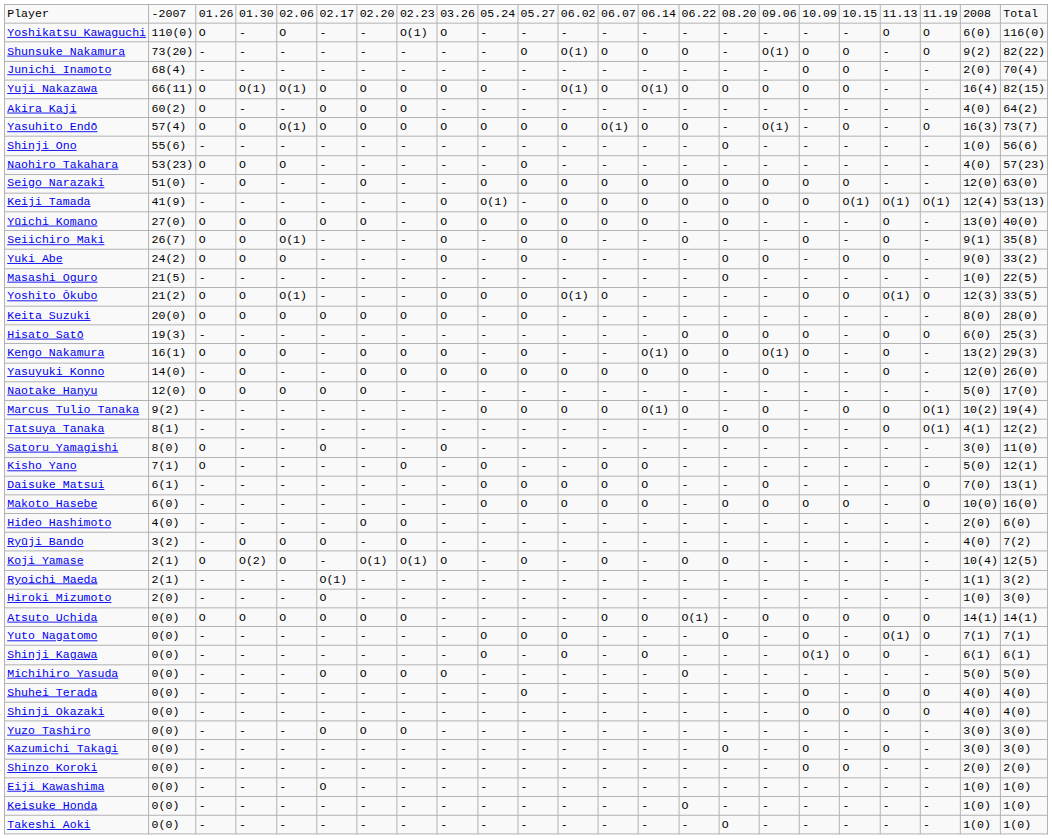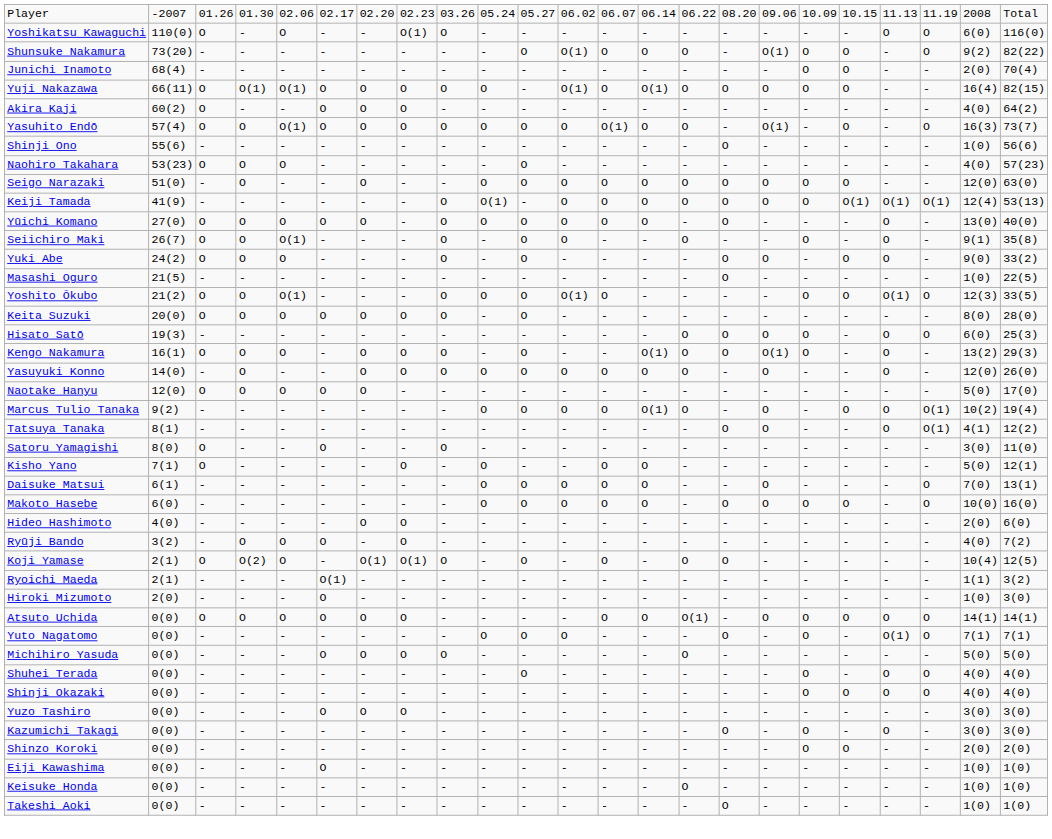 <table class="wikitable" style="text-align:left;">
 <tr>
 <td>Player</td>
 <td>-2007</td>
 <td>01.26</td>
 <td>01.30</td>
 <td>02.06</td>
 <td>02.17</td>
 <td>02.20</td>
 <td>02.23</td>
 <td>03.26</td>
 <td>05.24</td>
 <td>05.27</td>
 <td>06.02</td>
 <td>06.07</td>
 <td>06.14</td>
 <td>06.22</td>
 <td>08.20</td>
 <td>09.06</td>
 <td>10.09</td>
 <td>10.15</td>
 <td>11.13</td>
 <td>11.19</td>
 <td>2008</td>
 <td>Total</td>
 </tr>
 <tr>
 <td><a href='#'>Yoshikatsu Kawaguchi</a></td>
 <td>110(0)</td>
 <td>O</td>
 <td>-</td>
 <td>O</td>
 <td>-</td>
 <td>-</td>
 <td>O(1)</td>
 <td>O</td>
 <td>-</td>
 <td>-</td>
 <td>-</td>
 <td>-</td>
 <td>-</td>
 <td>-</td>
 <td>-</td>
 <td>-</td>
 <td>-</td>
 <td>-</td>
 <td>O</td>
 <td>O</td>
 <td>6(0)</td>
 <td>116(0)</td>
 </tr>
 <tr>
 <td><a href='#'>Shunsuke Nakamura</a></td>
 <td>73(20)</td>
 <td>-</td>
 <td>-</td>
 <td>-</td>
 <td>-</td>
 <td>-</td>
 <td>-</td>
 <td>-</td>
 <td>-</td>
 <td>O</td>
 <td>O(1)</td>
 <td>O</td>
 <td>O</td>
 <td>O</td>
 <td>-</td>
 <td>O(1)</td>
 <td>O</td>
 <td>O</td>
 <td>-</td>
 <td>O</td>
 <td>9(2)</td>
 <td>82(22)</td>
 </tr>
 <tr>
 <td><a href='#'>Junichi Inamoto</a></td>
 <td>68(4)</td>
 <td>-</td>
 <td>-</td>
 <td>-</td>
 <td>-</td>
 <td>-</td>
 <td>-</td>
 <td>-</td>
 <td>-</td>
 <td>-</td>
 <td>-</td>
 <td>-</td>
 <td>-</td>
 <td>-</td>
 <td>-</td>
 <td>-</td>
 <td>O</td>
 <td>O</td>
 <td>-</td>
 <td>-</td>
 <td>2(0)</td>
 <td>70(4)</td>
 </tr>
 <tr>
 <td><a href='#'>Yuji Nakazawa</a></td>
 <td>66(11)</td>
 <td>O</td>
 <td>O(1)</td>
 <td>O(1)</td>
 <td>O</td>
 <td>O</td>
 <td>O</td>
 <td>O</td>
 <td>O</td>
 <td>-</td>
 <td>O(1)</td>
 <td>O</td>
 <td>O(1)</td>
 <td>O</td>
 <td>O</td>
 <td>O</td>
 <td>O</td>
 <td>O</td>
 <td>-</td>
 <td>-</td>
 <td>16(4)</td>
 <td>82(15)</td>
 </tr>
 <tr>
 <td><a href='#'>Akira Kaji</a></td>
 <td>60(2)</td>
 <td>O</td>
 <td>-</td>
 <td>-</td>
 <td>O</td>
 <td>O</td>
 <td>O</td>
 <td>-</td>
 <td>-</td>
 <td>-</td>
 <td>-</td>
 <td>-</td>
 <td>-</td>
 <td>-</td>
 <td>-</td>
 <td>-</td>
 <td>-</td>
 <td>-</td>
 <td>-</td>
 <td>-</td>
 <td>4(0)</td>
 <td>64(2)</td>
 </tr>
 <tr>
 <td><a href='#'>Yasuhito Endō</a></td>
 <td>57(4)</td>
 <td>O</td>
 <td>O</td>
 <td>O(1)</td>
 <td>O</td>
 <td>O</td>
 <td>O</td>
 <td>O</td>
 <td>O</td>
 <td>O</td>
 <td>O</td>
 <td>O(1)</td>
 <td>O</td>
 <td>O</td>
 <td>-</td>
 <td>O(1)</td>
 <td>-</td>
 <td>O</td>
 <td>-</td>
 <td>O</td>
 <td>16(3)</td>
 <td>73(7)</td>
 </tr>
 <tr>
 <td><a href='#'>Shinji Ono</a></td>
 <td>55(6)</td>
 <td>-</td>
 <td>-</td>
 <td>-</td>
 <td>-</td>
 <td>-</td>
 <td>-</td>
 <td>-</td>
 <td>-</td>
 <td>-</td>
 <td>-</td>
 <td>-</td>
 <td>-</td>
 <td>-</td>
 <td>O</td>
 <td>-</td>
 <td>-</td>
 <td>-</td>
 <td>-</td>
 <td>-</td>
 <td>1(0)</td>
 <td>56(6)</td>
 </tr>
 <tr>
 <td><a href='#'>Naohiro Takahara</a></td>
 <td>53(23)</td>
 <td>O</td>
 <td>O</td>
 <td>O</td>
 <td>-</td>
 <td>-</td>
 <td>-</td>
 <td>-</td>
 <td>-</td>
 <td>O</td>
 <td>-</td>
 <td>-</td>
 <td>-</td>
 <td>-</td>
 <td>-</td>
 <td>-</td>
 <td>-</td>
 <td>-</td>
 <td>-</td>
 <td>-</td>
 <td>4(0)</td>
 <td>57(23)</td>
 </tr>
 <tr>
 <td><a href='#'>Seigo Narazaki</a></td>
 <td>51(0)</td>
 <td>-</td>
 <td>O</td>
 <td>-</td>
 <td>-</td>
 <td>O</td>
 <td>-</td>
 <td>-</td>
 <td>O</td>
 <td>O</td>
 <td>O</td>
 <td>O</td>
 <td>O</td>
 <td>O</td>
 <td>O</td>
 <td>O</td>
 <td>O</td>
 <td>O</td>
 <td>-</td>
 <td>-</td>
 <td>12(0)</td>
 <td>63(0)</td>
 </tr>
 <tr>
 <td><a href='#'>Keiji Tamada</a></td>
 <td>41(9)</td>
 <td>-</td>
 <td>-</td>
 <td>-</td>
 <td>-</td>
 <td>-</td>
 <td>-</td>
 <td>O</td>
 <td>O(1)</td>
 <td>-</td>
 <td>O</td>
 <td>O</td>
 <td>O</td>
 <td>O</td>
 <td>O</td>
 <td>O</td>
 <td>O</td>
 <td>O(1)</td>
 <td>O(1)</td>
 <td>O(1)</td>
 <td>12(4)</td>
 <td>53(13)</td>
 </tr>
 <tr>
 <td><a href='#'>Yūichi Komano</a></td>
 <td>27(0)</td>
 <td>O</td>
 <td>O</td>
 <td>O</td>
 <td>O</td>
 <td>O</td>
 <td>-</td>
 <td>O</td>
 <td>O</td>
 <td>O</td>
 <td>O</td>
 <td>O</td>
 <td>O</td>
 <td>-</td>
 <td>O</td>
 <td>-</td>
 <td>-</td>
 <td>-</td>
 <td>O</td>
 <td>-</td>
 <td>13(0)</td>
 <td>40(0)</td>
 </tr>
 <tr>
 <td><a href='#'>Seiichiro Maki</a></td>
 <td>26(7)</td>
 <td>O</td>
 <td>O</td>
 <td>O(1)</td>
 <td>-</td>
 <td>-</td>
 <td>-</td>
 <td>O</td>
 <td>-</td>
 <td>O</td>
 <td>O</td>
 <td>-</td>
 <td>-</td>
 <td>O</td>
 <td>-</td>
 <td>-</td>
 <td>O</td>
 <td>-</td>
 <td>O</td>
 <td>-</td>
 <td>9(1)</td>
 <td>35(8)</td>
 </tr>
 <tr>
 <td><a href='#'>Yuki Abe</a></td>
 <td>24(2)</td>
 <td>O</td>
 <td>O</td>
 <td>O</td>
 <td>-</td>
 <td>-</td>
 <td>-</td>
 <td>O</td>
 <td>-</td>
 <td>O</td>
 <td>-</td>
 <td>-</td>
 <td>-</td>
 <td>-</td>
 <td>O</td>
 <td>O</td>
 <td>-</td>
 <td>O</td>
 <td>O</td>
 <td>-</td>
 <td>9(0)</td>
 <td>33(2)</td>
 </tr>
 <tr>
 <td><a href='#'>Masashi Oguro</a></td>
 <td>21(5)</td>
 <td>-</td>
 <td>-</td>
 <td>-</td>
 <td>-</td>
 <td>-</td>
 <td>-</td>
 <td>-</td>
 <td>-</td>
 <td>-</td>
 <td>-</td>
 <td>-</td>
 <td>-</td>
 <td>-</td>
 <td>O</td>
 <td>-</td>
 <td>-</td>
 <td>-</td>
 <td>-</td>
 <td>-</td>
 <td>1(0)</td>
 <td>22(5)</td>
 </tr>
 <tr>
 <td><a href='#'>Yoshito Ōkubo</a></td>
 <td>21(2)</td>
 <td>O</td>
 <td>O</td>
 <td>O(1)</td>
 <td>-</td>
 <td>-</td>
 <td>-</td>
 <td>O</td>
 <td>O</td>
 <td>O</td>
 <td>O(1)</td>
 <td>O</td>
 <td>-</td>
 <td>-</td>
 <td>-</td>
 <td>-</td>
 <td>O</td>
 <td>O</td>
 <td>O(1)</td>
 <td>O</td>
 <td>12(3)</td>
 <td>33(5)</td>
 </tr>
 <tr>
 <td><a href='#'>Keita Suzuki</a></td>
 <td>20(0)</td>
 <td>O</td>
 <td>O</td>
 <td>O</td>
 <td>O</td>
 <td>O</td>
 <td>O</td>
 <td>O</td>
 <td>-</td>
 <td>O</td>
 <td>-</td>
 <td>-</td>
 <td>-</td>
 <td>-</td>
 <td>-</td>
 <td>-</td>
 <td>-</td>
 <td>-</td>
 <td>-</td>
 <td>-</td>
 <td>8(0)</td>
 <td>28(0)</td>
 </tr>
 <tr>
 <td><a href='#'>Hisato Satō</a></td>
 <td>19(3)</td>
 <td>-</td>
 <td>-</td>
 <td>-</td>
 <td>-</td>
 <td>-</td>
 <td>-</td>
 <td>-</td>
 <td>-</td>
 <td>-</td>
 <td>-</td>
 <td>-</td>
 <td>-</td>
 <td>O</td>
 <td>O</td>
 <td>O</td>
 <td>O</td>
 <td>-</td>
 <td>O</td>
 <td>O</td>
 <td>6(0)</td>
 <td>25(3)</td>
 </tr>
 <tr>
 <td><a href='#'>Kengo Nakamura</a></td>
 <td>16(1)</td>
 <td>O</td>
 <td>O</td>
 <td>O</td>
 <td>-</td>
 <td>O</td>
 <td>O</td>
 <td>O</td>
 <td>-</td>
 <td>O</td>
 <td>-</td>
 <td>-</td>
 <td>O(1)</td>
 <td>O</td>
 <td>O</td>
 <td>O(1)</td>
 <td>O</td>
 <td>-</td>
 <td>O</td>
 <td>-</td>
 <td>13(2)</td>
 <td>29(3)</td>
 </tr>
 <tr>
 <td><a href='#'>Yasuyuki Konno</a></td>
 <td>14(0)</td>
 <td>-</td>
 <td>O</td>
 <td>-</td>
 <td>-</td>
 <td>O</td>
 <td>O</td>
 <td>O</td>
 <td>O</td>
 <td>O</td>
 <td>O</td>
 <td>O</td>
 <td>O</td>
 <td>O</td>
 <td>-</td>
 <td>O</td>
 <td>-</td>
 <td>-</td>
 <td>O</td>
 <td>-</td>
 <td>12(0)</td>
 <td>26(0)</td>
 </tr>
 <tr>
 <td><a href='#'>Naotake Hanyu</a></td>
 <td>12(0)</td>
 <td>O</td>
 <td>O</td>
 <td>O</td>
 <td>O</td>
 <td>O</td>
 <td>-</td>
 <td>-</td>
 <td>-</td>
 <td>-</td>
 <td>-</td>
 <td>-</td>
 <td>-</td>
 <td>-</td>
 <td>-</td>
 <td>-</td>
 <td>-</td>
 <td>-</td>
 <td>-</td>
 <td>-</td>
 <td>5(0)</td>
 <td>17(0)</td>
 </tr>
 <tr>
 <td><a href='#'>Marcus Tulio Tanaka</a></td>
 <td>9(2)</td>
 <td>-</td>
 <td>-</td>
 <td>-</td>
 <td>-</td>
 <td>-</td>
 <td>-</td>
 <td>-</td>
 <td>O</td>
 <td>O</td>
 <td>O</td>
 <td>O</td>
 <td>O(1)</td>
 <td>O</td>
 <td>-</td>
 <td>O</td>
 <td>-</td>
 <td>O</td>
 <td>O</td>
 <td>O(1)</td>
 <td>10(2)</td>
 <td>19(4)</td>
 </tr>
 <tr>
 <td><a href='#'>Tatsuya Tanaka</a></td>
 <td>8(1)</td>
 <td>-</td>
 <td>-</td>
 <td>-</td>
 <td>-</td>
 <td>-</td>
 <td>-</td>
 <td>-</td>
 <td>-</td>
 <td>-</td>
 <td>-</td>
 <td>-</td>
 <td>-</td>
 <td>-</td>
 <td>O</td>
 <td>O</td>
 <td>-</td>
 <td>-</td>
 <td>O</td>
 <td>O(1)</td>
 <td>4(1)</td>
 <td>12(2)</td>
 </tr>
 <tr>
 <td><a href='#'>Satoru Yamagishi</a></td>
 <td>8(0)</td>
 <td>O</td>
 <td>-</td>
 <td>-</td>
 <td>O</td>
 <td>-</td>
 <td>-</td>
 <td>O</td>
 <td>-</td>
 <td>-</td>
 <td>-</td>
 <td>-</td>
 <td>-</td>
 <td>-</td>
 <td>-</td>
 <td>-</td>
 <td>-</td>
 <td>-</td>
 <td>-</td>
 <td>-</td>
 <td>3(0)</td>
 <td>11(0)</td>
 </tr>
 <tr>
 <td><a href='#'>Kisho Yano</a></td>
 <td>7(1)</td>
 <td>O</td>
 <td>-</td>
 <td>-</td>
 <td>-</td>
 <td>-</td>
 <td>O</td>
 <td>-</td>
 <td>O</td>
 <td>-</td>
 <td>-</td>
 <td>O</td>
 <td>O</td>
 <td>-</td>
 <td>-</td>
 <td>-</td>
 <td>-</td>
 <td>-</td>
 <td>-</td>
 <td>-</td>
 <td>5(0)</td>
 <td>12(1)</td>
 </tr>
 <tr>
 <td><a href='#'>Daisuke Matsui</a></td>
 <td>6(1)</td>
 <td>-</td>
 <td>-</td>
 <td>-</td>
 <td>-</td>
 <td>-</td>
 <td>-</td>
 <td>-</td>
 <td>O</td>
 <td>O</td>
 <td>O</td>
 <td>O</td>
 <td>O</td>
 <td>-</td>
 <td>-</td>
 <td>O</td>
 <td>-</td>
 <td>-</td>
 <td>-</td>
 <td>O</td>
 <td>7(0)</td>
 <td>13(1)</td>
 </tr>
 <tr>
 <td><a href='#'>Makoto Hasebe</a></td>
 <td>6(0)</td>
 <td>-</td>
 <td>-</td>
 <td>-</td>
 <td>-</td>
 <td>-</td>
 <td>-</td>
 <td>-</td>
 <td>O</td>
 <td>O</td>
 <td>O</td>
 <td>O</td>
 <td>O</td>
 <td>-</td>
 <td>O</td>
 <td>O</td>
 <td>O</td>
 <td>O</td>
 <td>-</td>
 <td>O</td>
 <td>10(0)</td>
 <td>16(0)</td>
 </tr>
 <tr>
 <td><a href='#'>Hideo Hashimoto</a></td>
 <td>4(0)</td>
 <td>-</td>
 <td>-</td>
 <td>-</td>
 <td>-</td>
 <td>O</td>
 <td>O</td>
 <td>-</td>
 <td>-</td>
 <td>-</td>
 <td>-</td>
 <td>-</td>
 <td>-</td>
 <td>-</td>
 <td>-</td>
 <td>-</td>
 <td>-</td>
 <td>-</td>
 <td>-</td>
 <td>-</td>
 <td>2(0)</td>
 <td>6(0)</td>
 </tr>
 <tr>
 <td><a href='#'>Ryūji Bando</a></td>
 <td>3(2)</td>
 <td>-</td>
 <td>O</td>
 <td>O</td>
 <td>O</td>
 <td>-</td>
 <td>O</td>
 <td>-</td>
 <td>-</td>
 <td>-</td>
 <td>-</td>
 <td>-</td>
 <td>-</td>
 <td>-</td>
 <td>-</td>
 <td>-</td>
 <td>-</td>
 <td>-</td>
 <td>-</td>
 <td>-</td>
 <td>4(0)</td>
 <td>7(2)</td>
 </tr>
 <tr>
 <td><a href='#'>Koji Yamase</a></td>
 <td>2(1)</td>
 <td>O</td>
 <td>O(2)</td>
 <td>O</td>
 <td>-</td>
 <td>O(1)</td>
 <td>O(1)</td>
 <td>O</td>
 <td>-</td>
 <td>O</td>
 <td>-</td>
 <td>O</td>
 <td>-</td>
 <td>O</td>
 <td>O</td>
 <td>-</td>
 <td>-</td>
 <td>-</td>
 <td>-</td>
 <td>-</td>
 <td>10(4)</td>
 <td>12(5)</td>
 </tr>
 <tr>
 <td><a href='#'>Ryoichi Maeda</a></td>
 <td>2(1)</td>
 <td>-</td>
 <td>-</td>
 <td>-</td>
 <td>O(1)</td>
 <td>-</td>
 <td>-</td>
 <td>-</td>
 <td>-</td>
 <td>-</td>
 <td>-</td>
 <td>-</td>
 <td>-</td>
 <td>-</td>
 <td>-</td>
 <td>-</td>
 <td>-</td>
 <td>-</td>
 <td>-</td>
 <td>-</td>
 <td>1(1)</td>
 <td>3(2)</td>
 </tr>
 <tr>
 <td><a href='#'>Hiroki Mizumoto</a></td>
 <td>2(0)</td>
 <td>-</td>
 <td>-</td>
 <td>-</td>
 <td>O</td>
 <td>-</td>
 <td>-</td>
 <td>-</td>
 <td>-</td>
 <td>-</td>
 <td>-</td>
 <td>-</td>
 <td>-</td>
 <td>-</td>
 <td>-</td>
 <td>-</td>
 <td>-</td>
 <td>-</td>
 <td>-</td>
 <td>-</td>
 <td>1(0)</td>
 <td>3(0)</td>
 </tr>
 <tr>
 <td><a href='#'>Atsuto Uchida</a></td>
 <td>0(0)</td>
 <td>O</td>
 <td>O</td>
 <td>O</td>
 <td>O</td>
 <td>O</td>
 <td>O</td>
 <td>-</td>
 <td>-</td>
 <td>-</td>
 <td>-</td>
 <td>O</td>
 <td>O</td>
 <td>O(1)</td>
 <td>-</td>
 <td>O</td>
 <td>O</td>
 <td>O</td>
 <td>O</td>
 <td>O</td>
 <td>14(1)</td>
 <td>14(1)</td>
 </tr>
 <tr>
 <td><a href='#'>Yuto Nagatomo</a></td>
 <td>0(0)</td>
 <td>-</td>
 <td>-</td>
 <td>-</td>
 <td>-</td>
 <td>-</td>
 <td>-</td>
 <td>-</td>
 <td>O</td>
 <td>O</td>
 <td>O</td>
 <td>-</td>
 <td>-</td>
 <td>-</td>
 <td>O</td>
 <td>-</td>
 <td>O</td>
 <td>-</td>
 <td>O(1)</td>
 <td>O</td>
 <td>7(1)</td>
 <td>7(1)</td>
 </tr>
 <tr>
-<td><a href='#'>Shinji Kagawa</a></td>
-<td>0(0)</td>
-<td>-</td>
-<td>-</td>
-<td>-</td>
-<td>-</td>
-<td>-</td>
-<td>-</td>
-<td>-</td>
-<td>O</td>
-<td>-</td>
-<td>O</td>
-<td>-</td>
-<td>O</td>
-<td>-</td>
-<td>-</td>
-<td>-</td>
-<td>O(1)</td>
-<td>O</td>
-<td>O</td>
-<td>-</td>
-<td>6(1)</td>
-<td>6(1)</td>
-</tr>
-<tr>
 <td><a href='#'>Michihiro Yasuda</a></td>
 <td>0(0)</td>
 <td>-</td>
 <td>-</td>
 <td>-</td>
 <td>O</td>
 <td>O</td>
 <td>O</td>
 <td>O</td>
 <td>-</td>
 <td>-</td>
 <td>-</td>
 <td>-</td>
 <td>-</td>
 <td>O</td>
 <td>-</td>
 <td>-</td>
 <td>-</td>
 <td>-</td>
 <td>-</td>
 <td>-</td>
 <td>5(0)</td>
 <td>5(0)</td>
 </tr>
 <tr>
 <td><a href='#'>Shuhei Terada</a></td>
 <td>0(0)</td>
 <td>-</td>
 <td>-</td>
 <td>-</td>
 <td>-</td>
 <td>-</td>
 <td>-</td>
 <td>-</td>
 <td>-</td>
 <td>O</td>
 <td>-</td>
 <td>-</td>
 <td>-</td>
 <td>-</td>
 <td>-</td>
 <td>-</td>
 <td>O</td>
 <td>-</td>
 <td>O</td>
 <td>O</td>
 <td>4(0)</td>
 <td>4(0)</td>
 </tr>
 <tr>
 <td><a href='#'>Shinji Okazaki</a></td>
 <td>0(0)</td>
 <td>-</td>
 <td>-</td>
 <td>-</td>
 <td>-</td>
 <td>-</td>
 <td>-</td>
 <td>-</td>
 <td>-</td>
 <td>-</td>
 <td>-</td>
 <td>-</td>
 <td>-</td>
 <td>-</td>
 <td>-</td>
 <td>-</td>
 <td>O</td>
 <td>O</td>
 <td>O</td>
 <td>O</td>
 <td>4(0)</td>
 <td>4(0)</td>
 </tr>
 <tr>
 <td><a href='#'>Yuzo Tashiro</a></td>
 <td>0(0)</td>
 <td>-</td>
 <td>-</td>
 <td>-</td>
 <td>O</td>
 <td>O</td>
 <td>O</td>
 <td>-</td>
 <td>-</td>
 <td>-</td>
 <td>-</td>
 <td>-</td>
 <td>-</td>
 <td>-</td>
 <td>-</td>
 <td>-</td>
 <td>-</td>
 <td>-</td>
 <td>-</td>
 <td>-</td>
 <td>3(0)</td>
 <td>3(0)</td>
 </tr>
 <tr>
 <td><a href='#'>Kazumichi Takagi</a></td>
 <td>0(0)</td>
 <td>-</td>
 <td>-</td>
 <td>-</td>
 <td>-</td>
 <td>-</td>
 <td>-</td>
 <td>-</td>
 <td>-</td>
 <td>-</td>
 <td>-</td>
 <td>-</td>
 <td>-</td>
 <td>-</td>
 <td>O</td>
 <td>-</td>
 <td>O</td>
 <td>-</td>
 <td>O</td>
 <td>-</td>
 <td>3(0)</td>
 <td>3(0)</td>
 </tr>
 <tr>
 <td><a href='#'>Shinzo Koroki</a></td>
 <td>0(0)</td>
 <td>-</td>
 <td>-</td>
 <td>-</td>
 <td>-</td>
 <td>-</td>
 <td>-</td>
 <td>-</td>
 <td>-</td>
 <td>-</td>
 <td>-</td>
 <td>-</td>
 <td>-</td>
 <td>-</td>
 <td>-</td>
 <td>-</td>
 <td>O</td>
 <td>O</td>
 <td>-</td>
 <td>-</td>
 <td>2(0)</td>
 <td>2(0)</td>
 </tr>
 <tr>
 <td><a href='#'>Eiji Kawashima</a></td>
 <td>0(0)</td>
 <td>-</td>
 <td>-</td>
 <td>-</td>
 <td>O</td>
 <td>-</td>
 <td>-</td>
 <td>-</td>
 <td>-</td>
 <td>-</td>
 <td>-</td>
 <td>-</td>
 <td>-</td>
 <td>-</td>
 <td>-</td>
 <td>-</td>
 <td>-</td>
 <td>-</td>
 <td>-</td>
 <td>-</td>
 <td>1(0)</td>
 <td>1(0)</td>
 </tr>
 <tr>
 <td><a href='#'>Keisuke Honda</a></td>
 <td>0(0)</td>
 <td>-</td>
 <td>-</td>
 <td>-</td>
 <td>-</td>
 <td>-</td>
 <td>-</td>
 <td>-</td>
 <td>-</td>
 <td>-</td>
 <td>-</td>
 <td>-</td>
 <td>-</td>
 <td>O</td>
 <td>-</td>
 <td>-</td>
 <td>-</td>
 <td>-</td>
 <td>-</td>
 <td>-</td>
 <td>1(0)</td>
 <td>1(0)</td>
 </tr>
 <tr>
 <td><a href='#'>Takeshi Aoki</a></td>
 <td>0(0)</td>
 <td>-</td>
 <td>-</td>
 <td>-</td>
 <td>-</td>
 <td>-</td>
 <td>-</td>
 <td>-</td>
 <td>-</td>
 <td>-</td>
 <td>-</td>
 <td>-</td>
 <td>-</td>
 <td>-</td>
 <td>O</td>
 <td>-</td>
 <td>-</td>
 <td>-</td>
 <td>-</td>
 <td>-</td>
 <td>1(0)</td>
 <td>1(0)</td>
 </tr>
 </table>
